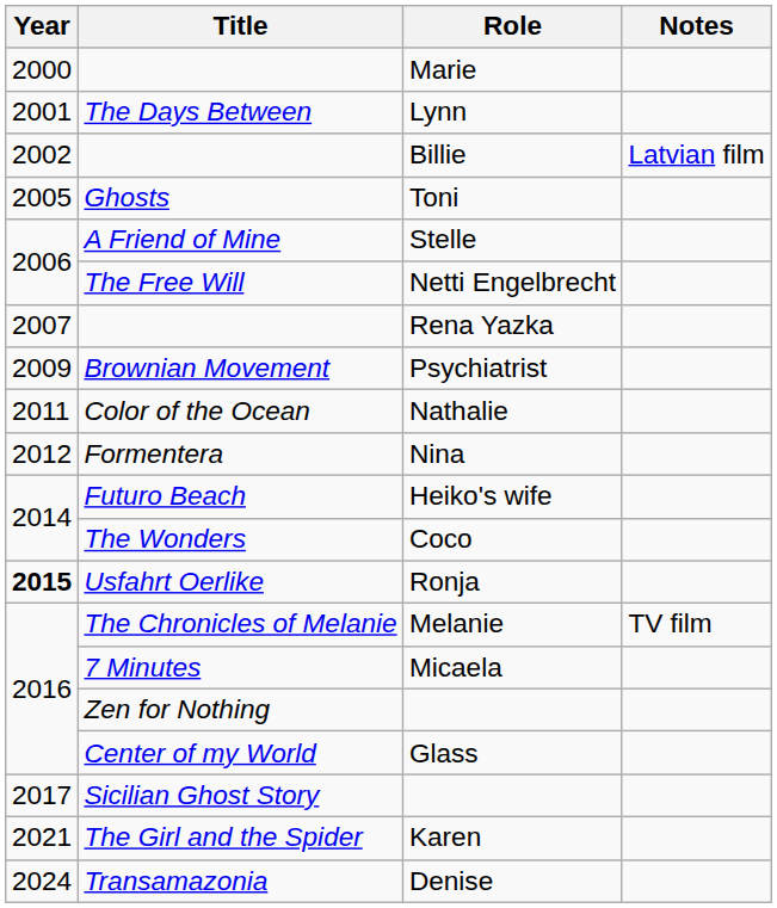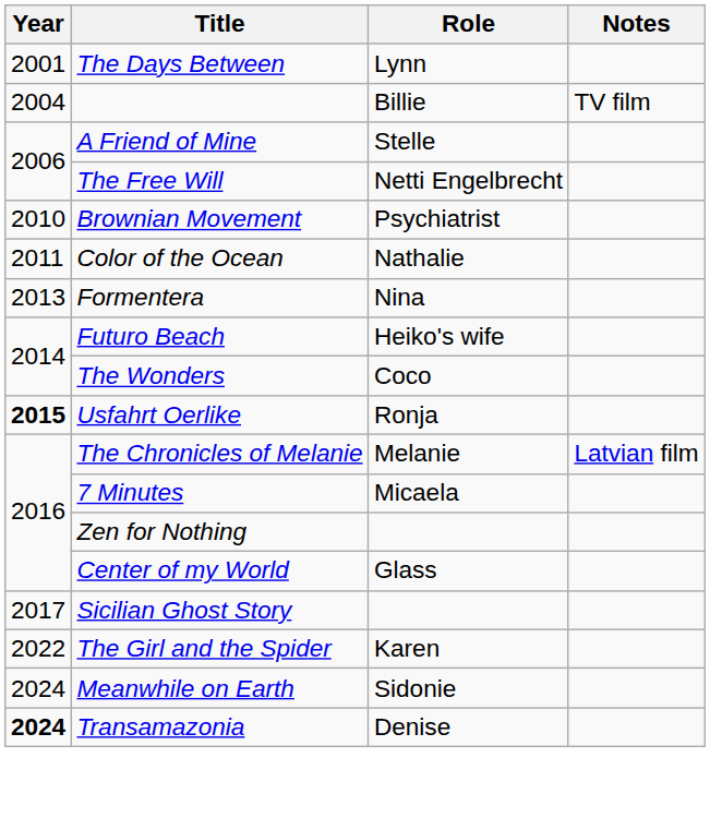 <table class="wikitable sortable">
 <tr>
 <th>Year</th>
 <th>Title</th>
 <th>Role</th>
 <th class="unsortable">Notes</th>
 </tr>
 <tr>
-<td>2000</td>
-<td><em></em></td>
-<td>Marie</td>
-<td></td>
-</tr>
-<tr>
 <td>2001</td>
 <td><em><a href='#'>The Days Between</a></em></td>
 <td>Lynn</td>
 <td></td>
 </tr>
 <tr>
-<td>2002</td>
+<td>2004</td>
 <td><em></em></td>
 <td>Billie</td>
-<td><a href='#'>Latvian</a> film</td>
-</tr>
-<tr>
-<td>2005</td>
-<td><em><a href='#'>Ghosts</a></em></td>
-<td>Toni</td>
-<td></td>
+<td>TV film</td>
 </tr>
 <tr>
 <td rowspan=2>2006</td>
 <td><em><a href='#'>A Friend of Mine</a></em></td>
 <td>Stelle</td>
 <td></td>
 </tr>
 <tr>
 <td><em><a href='#'>The Free Will</a></em></td>
 <td>Netti Engelbrecht</td>
 <td></td>
 </tr>
 <tr>
-<td>2007</td>
-<td><em></em></td>
-<td>Rena Yazka</td>
-<td></td>
-</tr>
-<tr>
-<td>2009</td>
+<td>2010</td>
 <td><em><a href='#'>Brownian Movement</a></em></td>
 <td>Psychiatrist</td>
 <td></td>
 </tr>
 <tr>
 <td>2011</td>
 <td><em>Color of the Ocean</em></td>
 <td>Nathalie</td>
 <td></td>
 </tr>
 <tr>
-<td>2012</td>
+<td>2013</td>
 <td><em>Formentera</em></td>
 <td>Nina</td>
 <td></td>
 </tr>
 <tr>
 <td rowspan=2>2014</td>
 <td><em><a href='#'>Futuro Beach</a></em></td>
 <td>Heiko's wife</td>
 <td></td>
 </tr>
 <tr>
 <td><em><a href='#'>The Wonders</a></em></td>
 <td>Coco</td>
 <td></td>
 </tr>
 <tr>
 <td><strong>2015</strong></td>
 <td><em><a href='#'>Usfahrt Oerlike</a></em></td>
 <td>Ronja</td>
 <td></td>
 </tr>
 <tr>
 <td rowspan=4>2016</td>
 <td><em><a href='#'>The Chronicles of Melanie</a></em></td>
 <td>Melanie</td>
-<td>TV film</td>
+<td><a href='#'>Latvian</a> film</td>
 </tr>
 <tr>
 <td><em><a href='#'>7 Minutes</a></em></td>
 <td>Micaela</td>
 <td></td>
 </tr>
 <tr>
 <td><em>Zen for Nothing</em></td>
 <td></td>
 <td></td>
 </tr>
 <tr>
 <td><em><a href='#'>Center of my World</a></em></td>
 <td>Glass</td>
 <td></td>
 </tr>
 <tr>
 <td>2017</td>
 <td><em><a href='#'>Sicilian Ghost Story</a></em></td>
 <td></td>
 <td></td>
 </tr>
 <tr>
-<td>2021</td>
+<td>2022</td>
 <td><em><a href='#'>The Girl and the Spider</a></em></td>
 <td>Karen</td>
 <td></td>
 </tr>
 <tr>
 <td>2024</td>
+<td><em><a href='#'>Meanwhile on Earth</a></em></td>
+<td>Sidonie</td>
+<td></td>
+</tr>
+<tr>
+<td><strong>2024</strong></td>
 <td><em><a href='#'>Transamazonia</a></em></td>
 <td>Denise</td>
 <td></td>
 </tr>
 </table>
